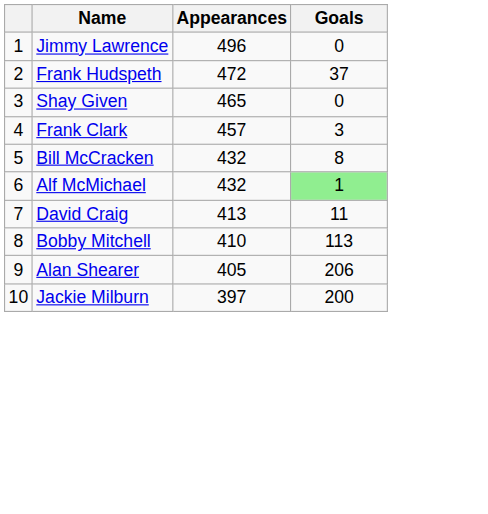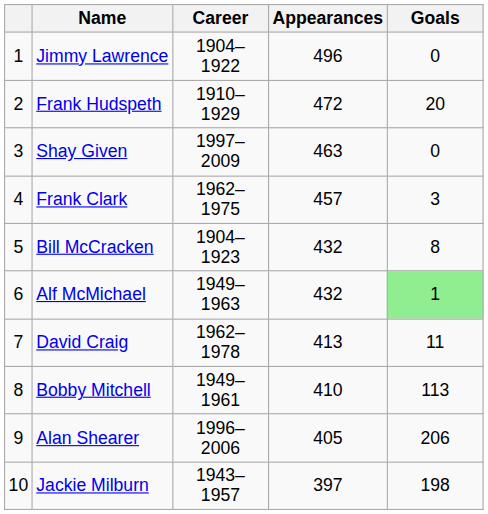 <table class="wikitable sortable" style="text-align:center">
 <tr>
 <th></th>
 <th>Name</th>
+<th style="width: 5em;">Career</th>
 <th>Appearances</th>
 <th style="width: 5em;">Goals</th>
 </tr>
 <tr>
 <td>1</td>
 <td style="text-align:left"><a href='#'>Jimmy Lawrence</a></td>
+<td>1904–1922</td>
 <td>496</td>
 <td>0</td>
 </tr>
 <tr>
 <td>2</td>
 <td style="text-align:left"><a href='#'>Frank Hudspeth</a></td>
+<td>1910–1929</td>
 <td>472</td>
-<td>37</td>
+<td>20</td>
 </tr>
 <tr>
 <td>3</td>
 <td style="text-align:left"><a href='#'>Shay Given</a></td>
-<td>465</td>
+<td>1997–2009</td>
+<td>463</td>
 <td>0</td>
 </tr>
 <tr>
 <td>4</td>
 <td style="text-align:left"><a href='#'>Frank Clark</a></td>
+<td>1962–1975</td>
 <td>457</td>
 <td>3</td>
 </tr>
 <tr>
 <td>5</td>
 <td style="text-align:left"><a href='#'>Bill McCracken</a></td>
+<td>1904–1923</td>
 <td>432</td>
 <td>8</td>
 </tr>
 <tr>
 <td>6</td>
 <td style="text-align:left"><a href='#'>Alf McMichael</a></td>
+<td>1949–1963</td>
 <td>432</td>
 <td style="background: lightgreen;">1</td>
 </tr>
 <tr>
 <td>7</td>
 <td style="text-align:left"><a href='#'>David Craig</a></td>
+<td>1962–1978</td>
 <td>413</td>
 <td>11</td>
 </tr>
 <tr>
 <td>8</td>
 <td style="text-align:left"><a href='#'>Bobby Mitchell</a></td>
+<td>1949–1961</td>
 <td>410</td>
 <td>113</td>
 </tr>
 <tr>
 <td>9</td>
 <td style="text-align:left"><a href='#'>Alan Shearer</a></td>
+<td>1996–2006</td>
 <td>405</td>
 <td>206</td>
 </tr>
 <tr>
 <td>10</td>
 <td style="text-align:left"><a href='#'>Jackie Milburn</a></td>
+<td>1943–1957</td>
 <td>397</td>
-<td>200</td>
+<td>198</td>
 </tr>
 </table>
